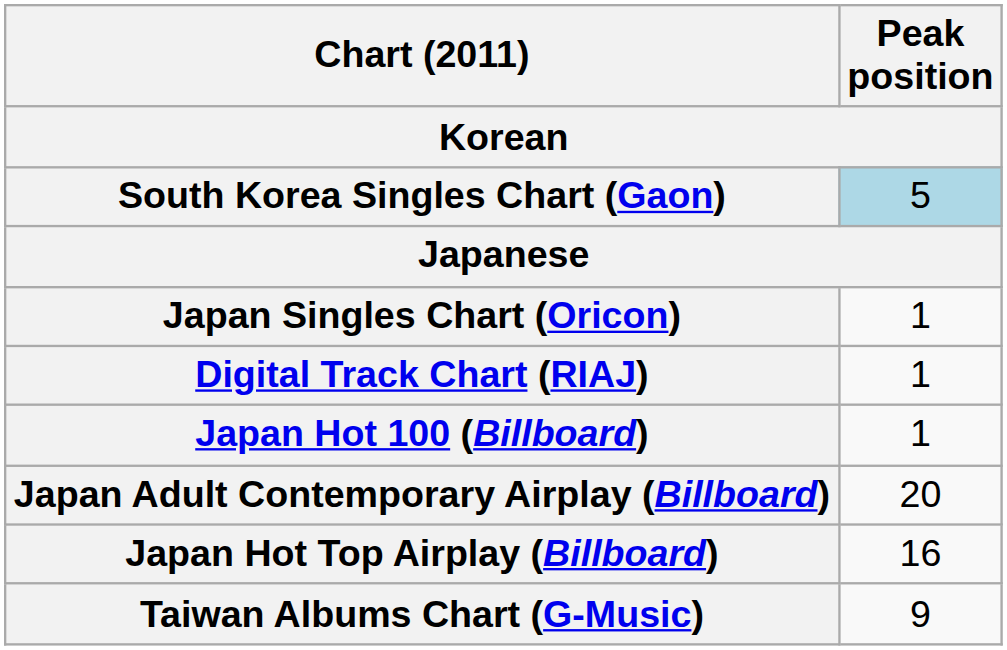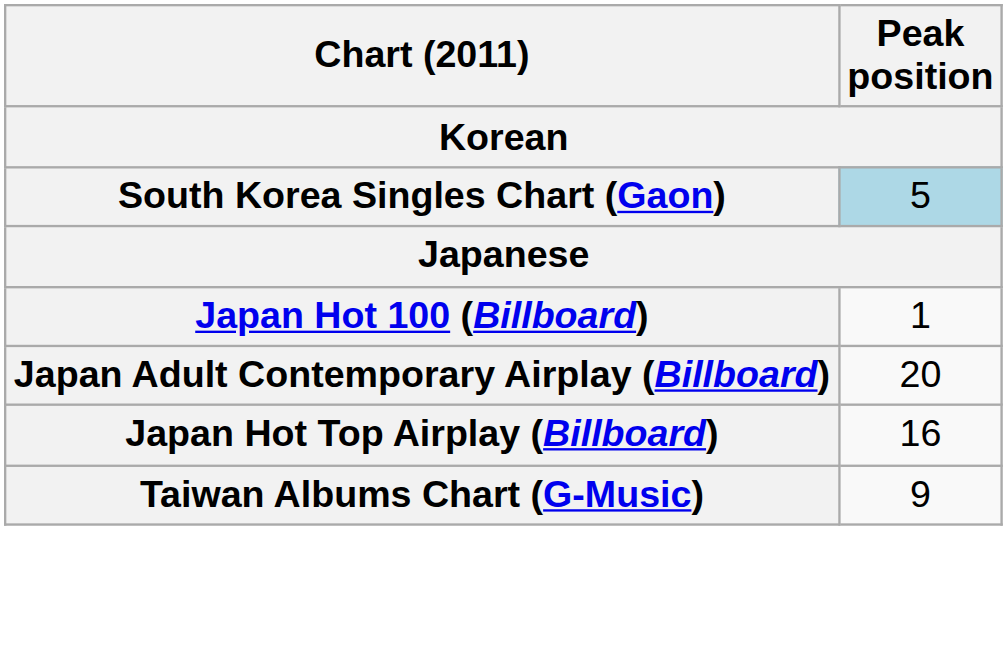 <table class="wikitable sortable plainrowheaders">
 <tr>
 <th scope="col">Chart (2011)</th>
 <th scope="col">Peak<br>position</th>
 </tr>
 <tr>
 <th colspan="2">Korean</th>
 </tr>
 <tr>
 <th scope="row">South Korea Singles Chart (<a href='#'>Gaon</a>)</th>
 <td align="center" style="background: lightblue;">5</td>
 </tr>
 <tr>
 <th colspan="2">Japanese</th>
-</tr>
-<tr>
-<th scope="row">Japan Singles Chart (<a href='#'>Oricon</a>)</th>
-<td align="center">1</td>
-</tr>
-<tr>
-<th scope="row"><a href='#'>Digital Track Chart</a> (<a href='#'>RIAJ</a>)</th>
-<td align="center">1</td>
 </tr>
 <tr>
 <th scope="row"><a href='#'>Japan Hot 100</a> (<em><a href='#'>Billboard</a></em>)</th>
 <td align="center">1</td>
 </tr>
 <tr>
 <th scope="row">Japan Adult Contemporary Airplay (<em><a href='#'>Billboard</a></em>)</th>
 <td align="center">20</td>
 </tr>
 <tr>
 <th scope="row">Japan Hot Top Airplay (<em><a href='#'>Billboard</a></em>)</th>
 <td align="center">16</td>
 </tr>
 <tr>
 <th scope="row">Taiwan Albums Chart (<a href='#'>G-Music</a>)</th>
 <td align="center">9</td>
 </tr>
 </table>
